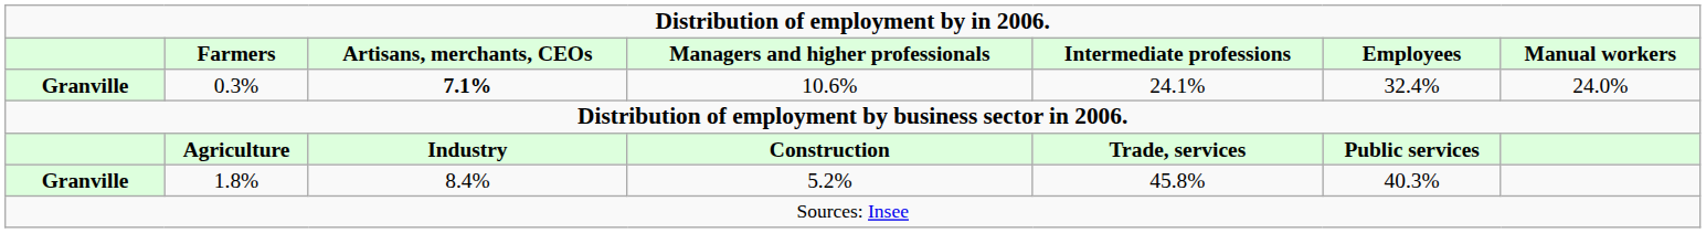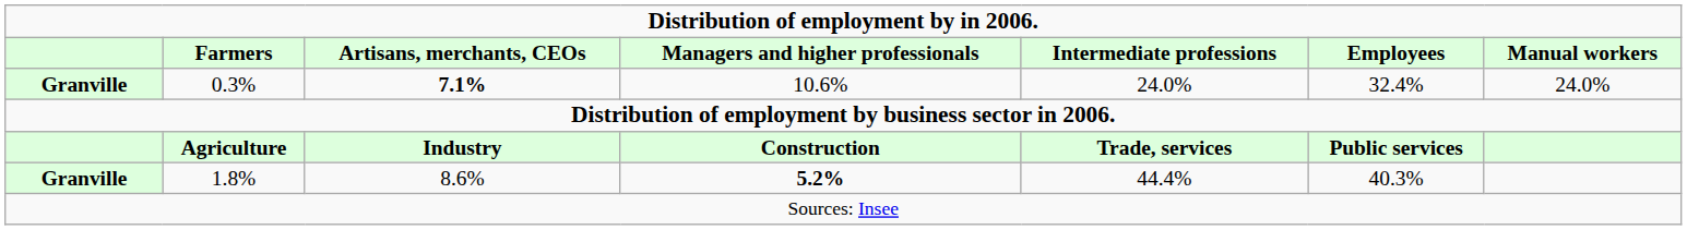 <table class="wikitable" style="margin:0.5em auto;font-size:90%;width:90%;border:0px;text-align:center;line-height:100%;">
 <tr>
 <td colspan="7" style="text-align:center;font-size:110%;"><strong>Distribution of employment by  in 2006.</strong></td>
 </tr>
 <tr>
 <th style="background: #ddffdd; color:#000000;" width="100"> </th>
 <th style="background: #ddffdd; color:#000000;">Farmers</th>
 <th style="background: #ddffdd; color:#000000;">Artisans, merchants, CEOs</th>
 <th style="background: #ddffdd; color:#000000;">Managers and higher professionals</th>
 <th style="background: #ddffdd; color:#000000;">Intermediate professions</th>
 <th style="background: #ddffdd; color:#000000;">Employees</th>
 <th style="background: #ddffdd; color:#000000;">Manual workers</th>
 </tr>
 <tr>
 <th style="background: #ddffdd; color:#000000;">Granville</th>
 <td style="background: color:#000000;">0.3%</td>
 <td style="background: color:#000000;"><strong>7.1%</strong></td>
 <td style="background: color:#000000;">10.6%</td>
-<td style="background: color:#000000;">24.1%</td>
+<td style="background: color:#000000;">24.0%</td>
 <td style="background: color:#000000;">32.4%</td>
 <td style="background: color:#000000;">24.0%</td>
 </tr>
 <tr>
 <td colspan="7" style="text-align:center;font-size:110%;"><strong>Distribution of employment by business sector in 2006.</strong></td>
 </tr>
 <tr>
 <th style="background: #ddffdd; color:#000000;" width="100"> </th>
 <th style="background: #ddffdd; color:#000000;">Agriculture</th>
 <th style="background: #ddffdd; color:#000000;">Industry</th>
 <th style="background: #ddffdd; color:#000000;">Construction</th>
 <th style="background: #ddffdd; color:#000000;">Trade, services</th>
 <th style="background: #ddffdd; color:#000000;">Public services</th>
 <th style="background: #ddffdd; color:#000000;"></th>
 </tr>
 <tr>
 <th style="background: #ddffdd; color:#000000;">Granville</th>
 <td style="background: color:#000000;">1.8%</td>
-<td style="background: color:#000000;">8.4%</td>
-<td style="background: color:#000000;">5.2%</td>
-<td style="background: color:#000000;">45.8%</td>
+<td style="background: color:#000000;">8.6%</td>
+<td style="background: color:#000000;"><strong>5.2%</strong></td>
+<td style="background: color:#000000;">44.4%</td>
 <td style="background: color:#000000;">40.3%</td>
 <td style="background: color:#000000;"></td>
 </tr>
 <tr>
 <td colspan="7" style="text-align:center;font-size:90%;">Sources: <a href='#'>Insee</a></td>
 </tr>
 </table>
